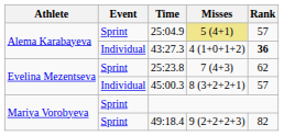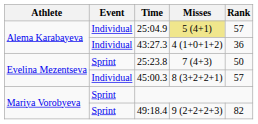 <table class="wikitable" style="font-size:90%">
 <tr>
 <th>Athlete</th>
 <th>Event</th>
 <th>Time</th>
 <th>Misses</th>
 <th>Rank</th>
 </tr>
 <tr align=center>
 <td align=left rowspan=2><a href='#'>Alema Karabayeva</a></td>
-<td align=left><a href='#'>Sprint</a></td>
+<td align=left><a href='#'>Individual</a></td>
 <td>25:04.9</td>
 <td style="background: khaki;">5 (4+1)</td>
 <td>57</td>
 </tr>
 <tr align=center>
 <td align=left><a href='#'>Individual</a></td>
 <td>43:27.3</td>
 <td>4 (1+0+1+2)</td>
-<td><strong>36</strong></td>
+<td>36</td>
 </tr>
 <tr align=center>
 <td align=left rowspan=2><a href='#'>Evelina Mezentseva</a></td>
 <td align=left><a href='#'>Sprint</a></td>
 <td>25:23.8</td>
 <td>7 (4+3)</td>
-<td>62</td>
+<td>50</td>
 </tr>
 <tr align=center>
 <td align=left><a href='#'>Individual</a></td>
 <td>45:00.3</td>
 <td>8 (3+2+2+1)</td>
 <td>57</td>
 </tr>
 <tr align=center>
 <td align=left rowspan=2><a href='#'>Mariya Vorobyeva</a></td>
 <td align=left><a href='#'>Sprint</a></td>
 <td colspan=3></td>
 </tr>
 <tr align=center>
 <td align=left><a href='#'>Sprint</a></td>
 <td>49:18.4</td>
 <td>9 (2+2+2+3)</td>
 <td>82</td>
 </tr>
 </table>
